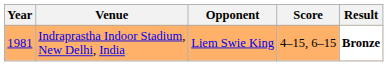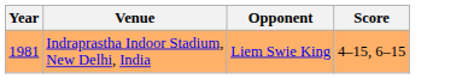 <table class="sortable wikitable" style="font-size: 90%;">
 <tr>
 <th>Year</th>
 <th>Venue</th>
 <th>Opponent</th>
 <th>Score</th>
-<th>Result</th>
 </tr>
 <tr style="background:#FFB069">
 <td align="center"><a href='#'>1981</a></td>
 <td align="left"><a href='#'>Indraprastha Indoor Stadium</a>, <br><a href='#'>New Delhi</a>, <a href='#'>India</a></td>
 <td align="left"> <a href='#'>Liem Swie King</a></td>
 <td align="left">4–15, 6–15</td>
-<td style="text-align:left; background:white"> <strong>Bronze</strong></td>
 </tr>
 </table>
